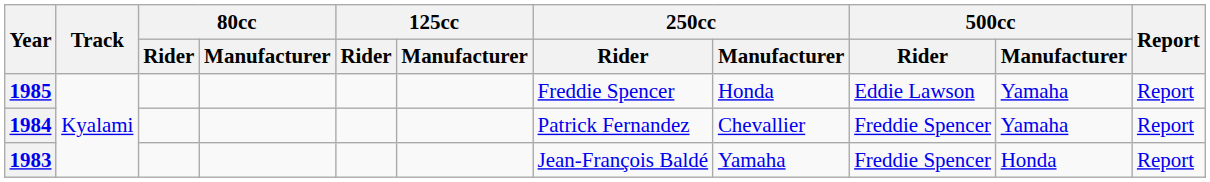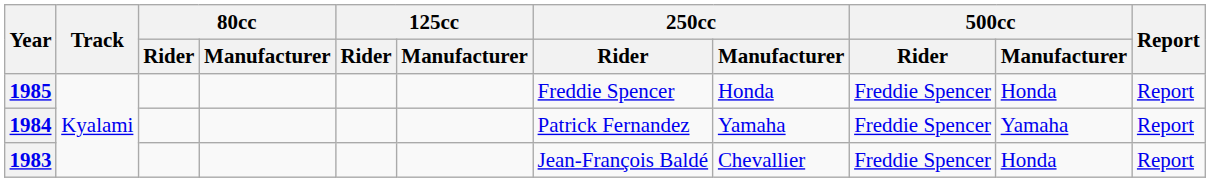 <table class="wikitable" style="font-size: 95%;">
 <tr>
 <th rowspan=2>Year</th>
 <th rowspan=2>Track</th>
 <th colspan=2>80cc</th>
 <th colspan=2>125cc</th>
 <th colspan=2>250cc</th>
 <th colspan=2>500cc</th>
 <th rowspan=2>Report</th>
 </tr>
 <tr>
 <th>Rider</th>
 <th>Manufacturer</th>
 <th>Rider</th>
 <th>Manufacturer</th>
 <th>Rider</th>
 <th>Manufacturer</th>
 <th>Rider</th>
 <th>Manufacturer</th>
 </tr>
 <tr>
 <th><a href='#'>1985</a></th>
 <td rowspan="3"><a href='#'>Kyalami</a></td>
 <td></td>
 <td></td>
 <td></td>
 <td></td>
 <td> <a href='#'>Freddie Spencer</a></td>
 <td><a href='#'>Honda</a></td>
-<td> <a href='#'>Eddie Lawson</a></td>
-<td><a href='#'>Yamaha</a></td>
+<td> <a href='#'>Freddie Spencer</a></td>
+<td><a href='#'>Honda</a></td>
 <td><a href='#'>Report</a></td>
 </tr>
 <tr>
 <th><a href='#'>1984</a></th>
 <td></td>
 <td></td>
 <td></td>
 <td></td>
 <td> <a href='#'>Patrick Fernandez</a></td>
-<td><a href='#'>Chevallier</a></td>
+<td><a href='#'>Yamaha</a></td>
 <td> <a href='#'>Freddie Spencer</a></td>
 <td><a href='#'>Yamaha</a></td>
 <td><a href='#'>Report</a></td>
 </tr>
 <tr>
 <th><a href='#'>1983</a></th>
 <td></td>
 <td></td>
 <td></td>
 <td></td>
 <td> <a href='#'>Jean-François Baldé</a></td>
-<td><a href='#'>Yamaha</a></td>
+<td><a href='#'>Chevallier</a></td>
 <td> <a href='#'>Freddie Spencer</a></td>
 <td><a href='#'>Honda</a></td>
 <td><a href='#'>Report</a></td>
 </tr>
 </table>
